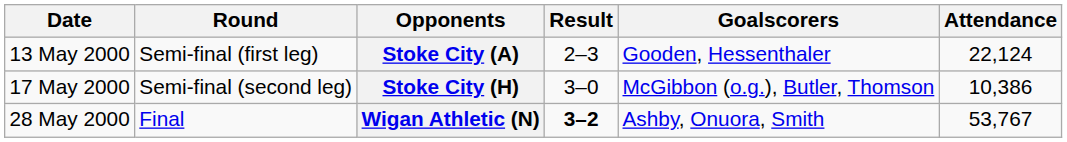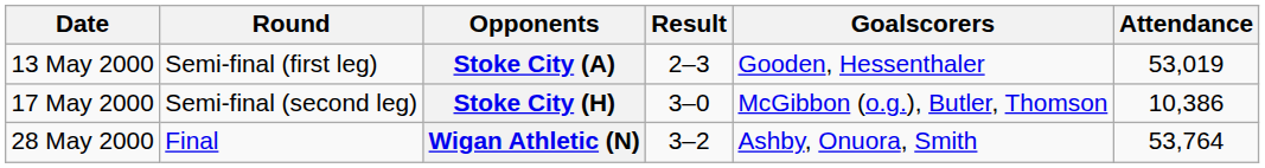 <table class="wikitable plainrowheaders sortable">
 <tr>
 <th scope=col>Date</th>
 <th scope=col>Round</th>
 <th scope=col>Opponents</th>
 <th scope=col>Result</th>
 <th scope=col class=unsortable>Goalscorers</th>
 <th scope=col>Attendance</th>
 </tr>
 <tr>
 <td>13 May 2000</td>
 <td>Semi-final (first leg)</td>
 <th scope=row><a href='#'>Stoke City</a> (A)</th>
 <td align=center>2–3</td>
 <td><a href='#'>Gooden</a>, <a href='#'>Hessenthaler</a></td>
-<td align=center>22,124</td>
+<td align=center>53,019</td>
 </tr>
 <tr>
 <td>17 May 2000</td>
 <td>Semi-final (second leg)</td>
 <th scope=row><a href='#'>Stoke City</a> (H)</th>
 <td align=center>3–0 </td>
 <td><a href='#'>McGibbon</a> (<a href='#'>o.g.</a>), <a href='#'>Butler</a>, <a href='#'>Thomson</a></td>
 <td align=center>10,386</td>
 </tr>
 <tr>
 <td>28 May 2000</td>
 <td><a href='#'>Final</a></td>
 <th scope=row><a href='#'>Wigan Athletic</a> (N)</th>
-<td align=center><strong>3–2 </strong></td>
+<td align=center>3–2 </td>
 <td><a href='#'>Ashby</a>, <a href='#'>Onuora</a>, <a href='#'>Smith</a></td>
-<td align=center>53,767</td>
+<td align=center>53,764</td>
 </tr>
 </table>
